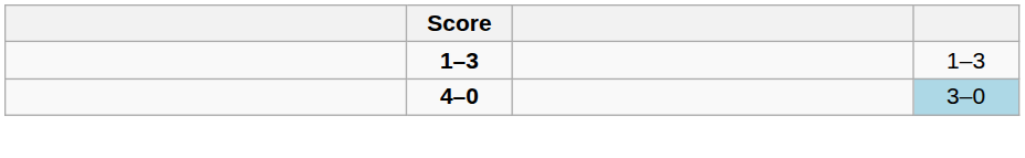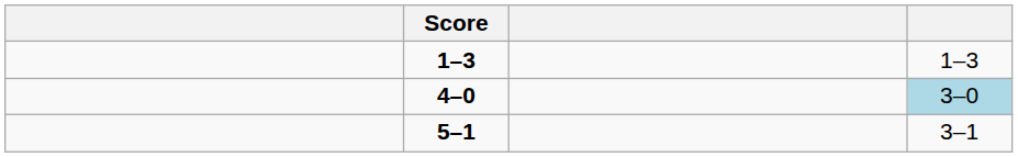 <table class="wikitable" style="text-align: center; ">
 <tr>
 <th align="right" width="270"></th>
 <th width="65">Score</th>
 <th align="left" width="270"></th>
 <th width="65"></th>
 </tr>
 <tr>
 <td align="left"></td>
 <td><strong>1–3</strong></td>
 <td align="left"><strong></strong></td>
 <td>1–3 <strong></strong></td>
 </tr>
 <tr>
 <td align="left"><strong></strong></td>
 <td><strong>4–0</strong></td>
 <td align="left"></td>
 <td style="background: lightblue;">3–0 <strong></strong></td>
 </tr>
+<tr>
+<td align="left"><strong></strong></td>
+<td><strong>5–1</strong></td>
+<td align="left"></td>
+<td>3–1 <strong></strong></td>
+</tr>
 </table>
